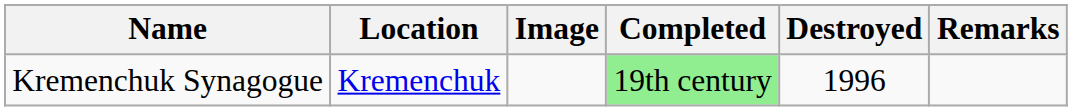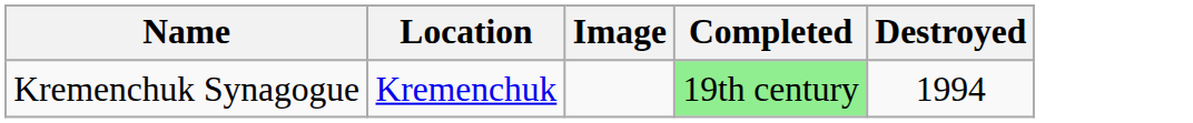 <table class="wikitable sortable">
 <tr>
 <th>Name</th>
 <th>Location</th>
 <th class="unsortable">Image</th>
 <th>Completed</th>
 <th>Destroyed</th>
-<th class="unsortable">Remarks</th>
 </tr>
 <tr>
 <td>Kremenchuk Synagogue</td>
 <td><a href='#'>Kremenchuk</a></td>
 <td></td>
 <td align=center style="background: lightgreen;">19th century</td>
-<td align=center>1996</td>
-<td></td>
+<td align=center>1994</td>
 </tr>
 </table>
